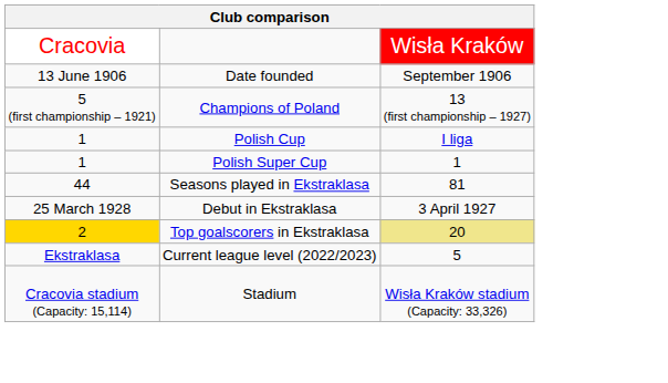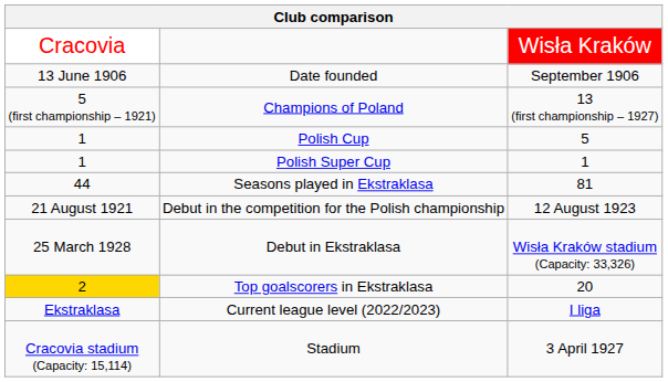 <table class="wikitable" style="text-align:center;font-size:90%">
 <tr>
 <th colspan="3">Club comparison</th>
 </tr>
 <tr>
 <td style="font-size:150%; background:white; color:red">Cracovia</td>
 <td></td>
 <td style="font-size:150%; background:red; color:white">Wisła Kraków</td>
 </tr>
 <tr>
 <td>13 June 1906<br></td>
 <td>Date founded</td>
 <td>September 1906</td>
 </tr>
 <tr>
 <td>5<br><small>(first championship – 1921)</small></td>
 <td><a href='#'>Champions of Poland</a></td>
 <td>13<br><small>(first championship – 1927)</small></td>
 </tr>
 <tr>
 <td>1</td>
 <td><a href='#'>Polish Cup</a></td>
-<td><a href='#'>I liga</a></td>
+<td>5<br></td>
 </tr>
 <tr>
 <td>1</td>
 <td><a href='#'>Polish Super Cup</a></td>
 <td>1</td>
 </tr>
 <tr>
 <td>44</td>
 <td>Seasons played in <a href='#'>Ekstraklasa</a></td>
 <td>81</td>
 </tr>
 <tr>
+<td>21 August 1921</td>
+<td>Debut in the competition for the Polish championship</td>
+<td>12 August 1923</td>
+</tr>
+<tr>
 <td>25 March 1928</td>
 <td>Debut in Ekstraklasa</td>
-<td>3 April 1927</td>
+<td><br><a href='#'>Wisła Kraków stadium</a><br><small>(Capacity: 33,326)</small></td>
 </tr>
 <tr>
 <td style="background: gold;">2</td>
 <td><a href='#'>Top goalscorers</a> in Ekstraklasa</td>
-<td style="background: khaki;">20</td>
+<td>20</td>
 </tr>
 <tr>
 <td><a href='#'>Ekstraklasa</a></td>
 <td>Current league level (2022/2023)</td>
-<td>5<br></td>
+<td><a href='#'>I liga</a></td>
 </tr>
 <tr>
 <td><br><a href='#'>Cracovia stadium</a><br><small>(Capacity: 15,114)</small></td>
 <td>Stadium</td>
-<td><br><a href='#'>Wisła Kraków stadium</a><br><small>(Capacity: 33,326)</small></td>
+<td>3 April 1927</td>
 </tr>
 </table>
